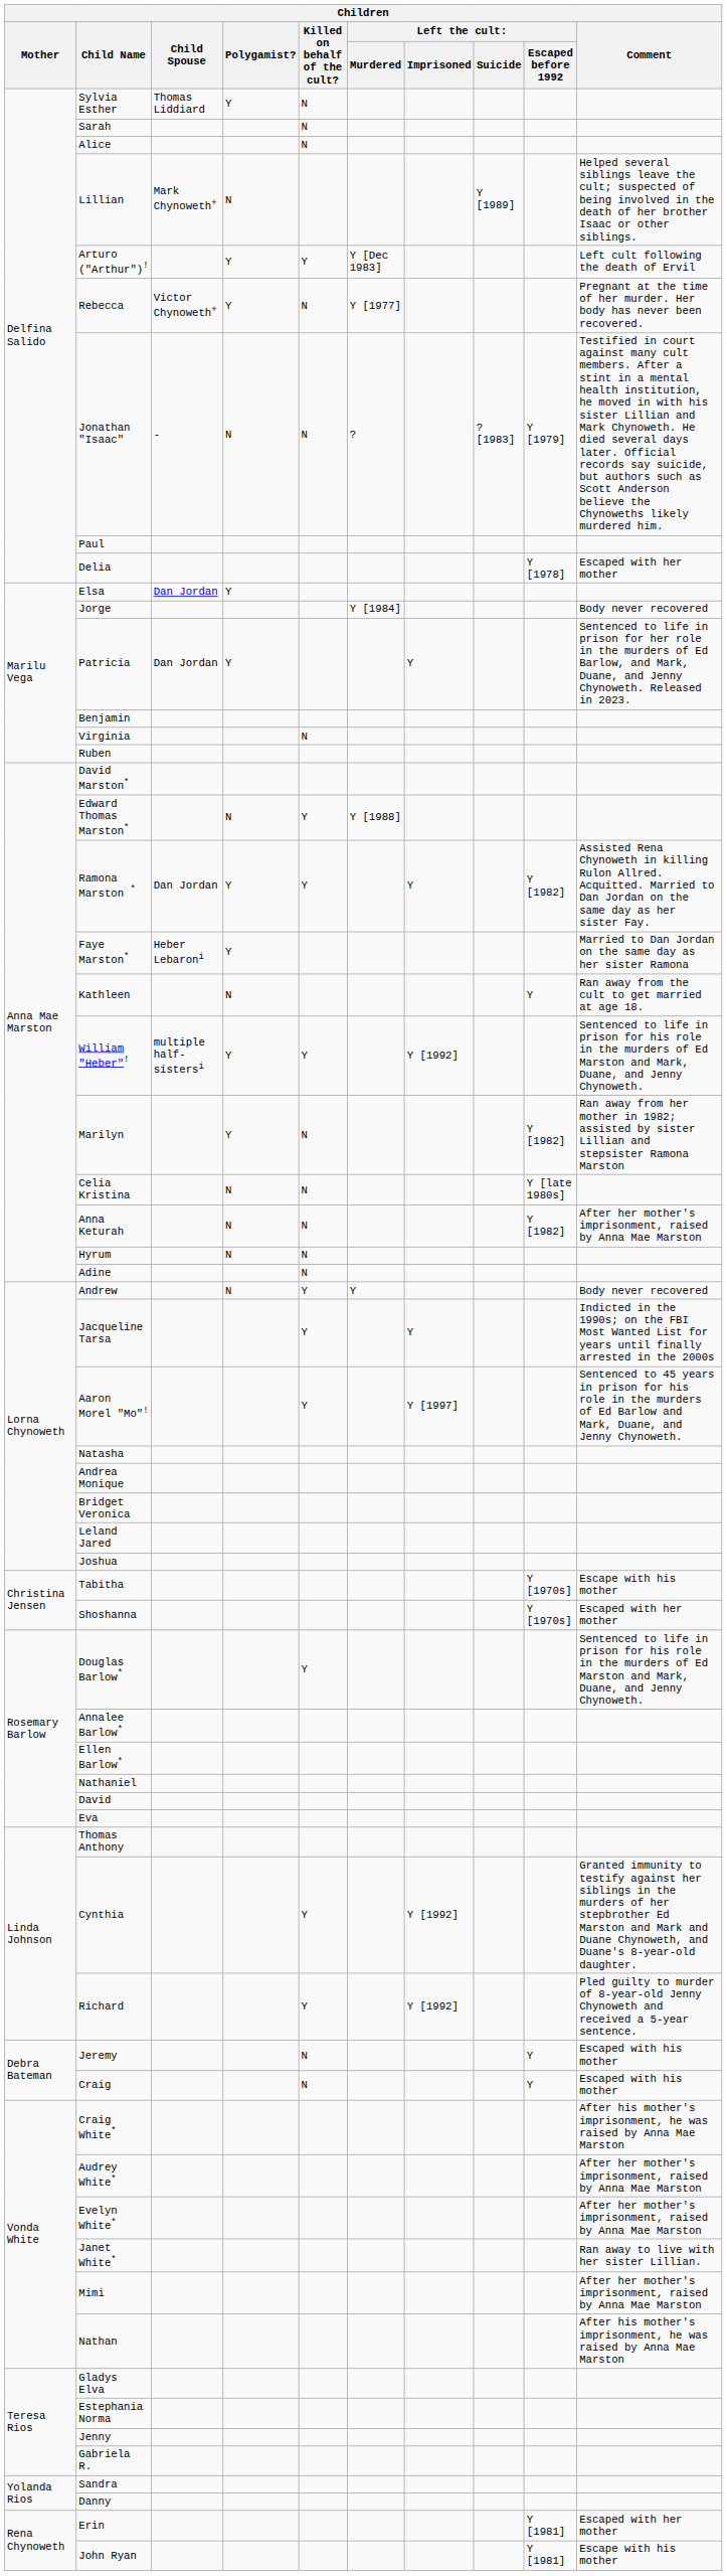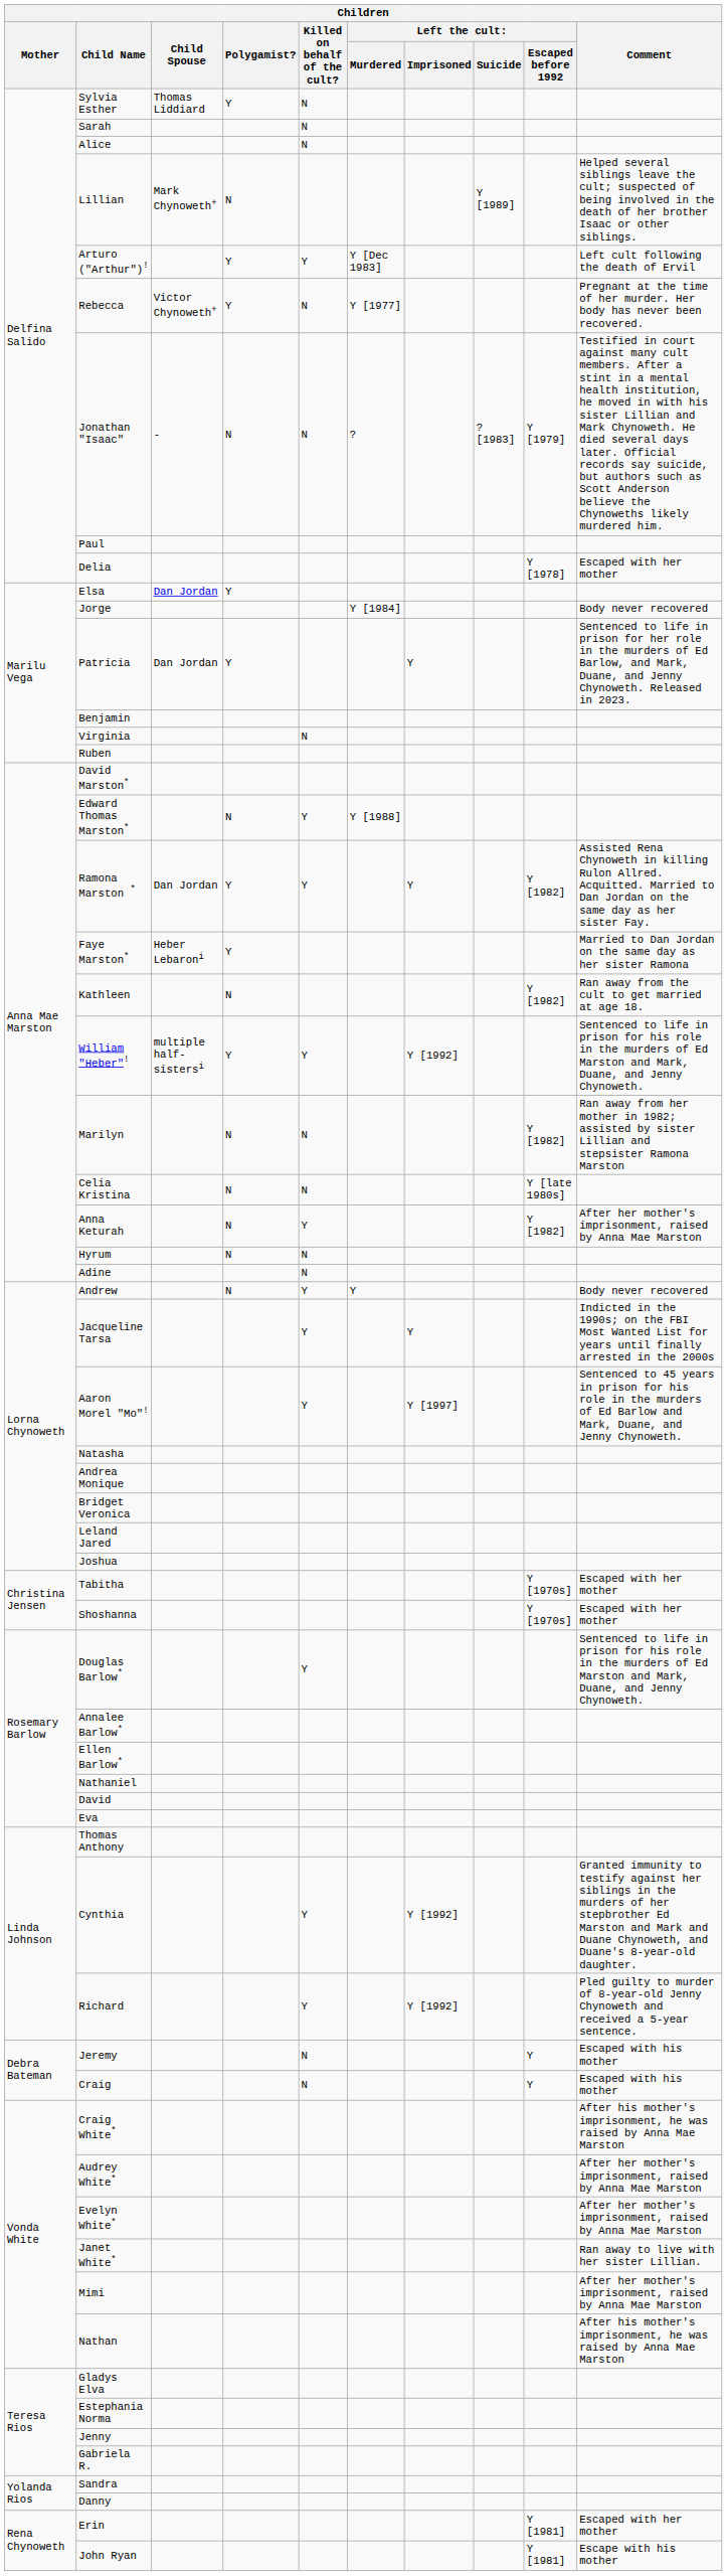 <table class=wikitable>
 <tr>
 <th colspan="10" valign="center">Children</th>
 </tr>
 <tr>
 <th rowspan="2" width="10%">Mother</th>
 <th rowspan = "2" width="10%">Child Name</th>
 <th rowspan="2" width= "10%">Child Spouse</th>
 <th rowspan="2">Polygamist?</th>
 <th rowspan="2">Killed on behalf of the cult?</th>
 <th colspan="4">Left the cult:</th>
 <th rowspan="2">Comment</th>
 </tr>
 <tr>
 <th>Murdered</th>
 <th>Imprisoned</th>
 <th>Suicide</th>
 <th>Escaped before 1992</th>
 </tr>
 <tr>
 <td rowspan="9">Delfina Salido</td>
 <td>Sylvia Esther</td>
 <td>Thomas Liddiard</td>
 <td>Y</td>
 <td>N</td>
 <td></td>
 <td></td>
 <td></td>
 <td></td>
 <td></td>
 </tr>
 <tr>
 <td>Sarah</td>
 <td></td>
 <td></td>
 <td>N</td>
 <td></td>
 <td></td>
 <td></td>
 <td></td>
 <td></td>
 </tr>
 <tr>
 <td>Alice</td>
 <td></td>
 <td></td>
 <td>N</td>
 <td></td>
 <td></td>
 <td></td>
 <td></td>
 <td></td>
 </tr>
 <tr>
 <td>Lillian</td>
 <td>Mark Chynoweth<sup>+</sup></td>
 <td>N</td>
 <td></td>
 <td></td>
 <td></td>
 <td>Y [1989]</td>
 <td></td>
 <td>Helped several siblings leave the cult; suspected of being involved in the death of her brother Isaac or other siblings.</td>
 </tr>
 <tr>
 <td>Arturo ("Arthur")<sup>!</sup></td>
 <td></td>
 <td>Y</td>
 <td>Y</td>
 <td>Y [Dec 1983]</td>
 <td></td>
 <td></td>
 <td></td>
 <td>Left cult following the death of Ervil</td>
 </tr>
 <tr>
 <td>Rebecca</td>
 <td>Victor Chynoweth<sup>+</sup></td>
 <td>Y</td>
 <td>N</td>
 <td>Y [1977]</td>
 <td></td>
 <td></td>
 <td></td>
 <td>Pregnant at the time of her murder. Her body has never been recovered.</td>
 </tr>
 <tr>
 <td>Jonathan "Isaac"</td>
 <td>-</td>
 <td>N</td>
 <td>N</td>
 <td>?</td>
 <td></td>
 <td>? [1983]</td>
 <td>Y [1979]</td>
 <td>Testified in court against many cult members. After a stint in a mental health institution, he moved in with his sister Lillian and Mark Chynoweth. He died several days later. Official records say suicide, but authors such as Scott Anderson believe the Chynoweths likely murdered him.</td>
 </tr>
 <tr>
 <td>Paul</td>
 <td></td>
 <td></td>
 <td></td>
 <td></td>
 <td></td>
 <td></td>
 <td></td>
 <td></td>
 </tr>
 <tr>
 <td>Delia</td>
 <td></td>
 <td></td>
 <td></td>
 <td></td>
 <td></td>
 <td></td>
 <td>Y [1978]</td>
 <td>Escaped with her mother</td>
 </tr>
 <tr>
 <td rowspan="6">Marilu Vega</td>
 <td>Elsa</td>
 <td><a href='#'>Dan Jordan</a></td>
 <td>Y</td>
 <td></td>
 <td></td>
 <td></td>
 <td></td>
 <td></td>
 <td></td>
 </tr>
 <tr>
 <td>Jorge</td>
 <td></td>
 <td></td>
 <td></td>
 <td>Y [1984]</td>
 <td></td>
 <td></td>
 <td></td>
 <td>Body never recovered</td>
 </tr>
 <tr>
 <td>Patricia</td>
 <td>Dan Jordan</td>
 <td>Y</td>
 <td></td>
 <td></td>
 <td>Y</td>
 <td></td>
 <td></td>
 <td>Sentenced to life in prison for her role in the murders of Ed Barlow, and Mark, Duane, and Jenny Chynoweth. Released in 2023.</td>
 </tr>
 <tr>
 <td>Benjamin</td>
 <td></td>
 <td></td>
 <td></td>
 <td></td>
 <td></td>
 <td></td>
 <td></td>
 <td></td>
 </tr>
 <tr>
 <td>Virginia</td>
 <td></td>
 <td></td>
 <td>N</td>
 <td></td>
 <td></td>
 <td></td>
 <td></td>
 <td></td>
 </tr>
 <tr>
 <td>Ruben</td>
 <td></td>
 <td></td>
 <td></td>
 <td></td>
 <td></td>
 <td></td>
 <td></td>
 <td></td>
 </tr>
 <tr>
 <td rowspan=11>Anna Mae Marston</td>
 <td>David Marston<sup>*</sup></td>
 <td></td>
 <td></td>
 <td></td>
 <td></td>
 <td></td>
 <td></td>
 <td></td>
 <td></td>
 </tr>
 <tr>
 <td>Edward Thomas Marston<sup>*</sup></td>
 <td></td>
 <td>N</td>
 <td>Y</td>
 <td>Y [1988]</td>
 <td></td>
 <td></td>
 <td></td>
 <td></td>
 </tr>
 <tr>
 <td>Ramona Marston <sup>*</sup></td>
 <td>Dan Jordan</td>
 <td>Y</td>
 <td>Y</td>
 <td></td>
 <td>Y</td>
 <td></td>
 <td>Y [1982]</td>
 <td>Assisted Rena Chynoweth in killing Rulon Allred. Acquitted. Married to Dan Jordan on the same day as her sister Fay.</td>
 </tr>
 <tr>
 <td>Faye Marston<sup>*</sup></td>
 <td>Heber Lebaron<sup>i</sup></td>
 <td>Y</td>
 <td></td>
 <td></td>
 <td></td>
 <td></td>
 <td></td>
 <td>Married to Dan Jordan on the same day as her sister Ramona</td>
 </tr>
 <tr>
 <td>Kathleen</td>
 <td></td>
 <td>N</td>
 <td></td>
 <td></td>
 <td></td>
 <td></td>
-<td>Y</td>
+<td>Y [1982]</td>
 <td>Ran away from the cult to get married at age 18.</td>
 </tr>
 <tr>
 <td><a href='#'>William "Heber"</a><sup>!</sup></td>
 <td>multiple half-sisters<sup>i</sup></td>
 <td>Y</td>
 <td>Y</td>
 <td></td>
 <td>Y [1992]</td>
 <td></td>
 <td></td>
 <td>Sentenced to life in prison for his role in the murders of Ed Marston and Mark, Duane, and Jenny Chynoweth.</td>
 </tr>
 <tr>
 <td>Marilyn</td>
 <td></td>
-<td>Y</td>
+<td>N</td>
 <td>N</td>
 <td></td>
 <td></td>
 <td></td>
 <td>Y [1982]</td>
 <td>Ran away from her mother in 1982; assisted by sister Lillian and stepsister Ramona Marston</td>
 </tr>
 <tr>
 <td>Celia Kristina</td>
 <td></td>
 <td>N</td>
 <td>N</td>
 <td></td>
 <td></td>
 <td></td>
 <td>Y [late 1980s]</td>
 <td></td>
 </tr>
 <tr>
 <td>Anna Keturah</td>
 <td></td>
 <td>N</td>
-<td>N</td>
+<td>Y</td>
 <td></td>
 <td></td>
 <td></td>
 <td>Y [1982]</td>
 <td>After her mother's imprisonment, raised by Anna Mae Marston</td>
 </tr>
 <tr>
 <td>Hyrum</td>
 <td></td>
 <td>N</td>
 <td>N</td>
 <td></td>
 <td></td>
 <td></td>
 <td></td>
 <td></td>
 </tr>
 <tr>
 <td>Adine</td>
 <td></td>
 <td></td>
 <td>N</td>
 <td></td>
 <td></td>
 <td></td>
 <td></td>
 <td></td>
 </tr>
 <tr>
 <td rowspan="8">Lorna Chynoweth</td>
 <td>Andrew</td>
 <td></td>
 <td>N</td>
 <td>Y</td>
 <td>Y</td>
 <td></td>
 <td></td>
 <td></td>
 <td>Body never recovered</td>
 </tr>
 <tr>
 <td>Jacqueline Tarsa</td>
 <td></td>
 <td></td>
 <td>Y</td>
 <td></td>
 <td>Y</td>
 <td></td>
 <td></td>
 <td>Indicted in the 1990s; on the FBI Most Wanted List for years until finally arrested in the 2000s</td>
 </tr>
 <tr>
 <td>Aaron Morel "Mo"<sup>!</sup></td>
 <td></td>
 <td></td>
 <td>Y</td>
 <td></td>
 <td>Y [1997]</td>
 <td></td>
 <td></td>
 <td>Sentenced to 45 years in prison for his role in the murders of Ed Barlow and Mark, Duane, and Jenny Chynoweth.</td>
 </tr>
 <tr>
 <td>Natasha</td>
 <td></td>
 <td></td>
 <td></td>
 <td></td>
 <td></td>
 <td></td>
 <td></td>
 <td></td>
 </tr>
 <tr>
 <td>Andrea Monique</td>
 <td></td>
 <td></td>
 <td></td>
 <td></td>
 <td></td>
 <td></td>
 <td></td>
 <td></td>
 </tr>
 <tr>
 <td>Bridget Veronica</td>
 <td></td>
 <td></td>
 <td></td>
 <td></td>
 <td></td>
 <td></td>
 <td></td>
 <td></td>
 </tr>
 <tr>
 <td>Leland Jared</td>
 <td></td>
 <td></td>
 <td></td>
 <td></td>
 <td></td>
 <td></td>
 <td></td>
 <td></td>
 </tr>
 <tr>
 <td>Joshua</td>
 <td></td>
 <td></td>
 <td></td>
 <td></td>
 <td></td>
 <td></td>
 <td></td>
 <td></td>
 </tr>
 <tr>
 <td rowspan="2">Christina Jensen</td>
 <td>Tabitha</td>
 <td></td>
 <td></td>
 <td></td>
 <td></td>
 <td></td>
 <td></td>
 <td>Y [1970s]</td>
-<td>Escape with his mother</td>
+<td>Escaped with her mother</td>
 </tr>
 <tr>
 <td>Shoshanna</td>
 <td></td>
 <td></td>
 <td></td>
 <td></td>
 <td></td>
 <td></td>
 <td>Y [1970s]</td>
 <td>Escaped with her mother</td>
 </tr>
 <tr>
 <td rowspan="6">Rosemary Barlow</td>
 <td>Douglas Barlow<sup>*</sup></td>
 <td></td>
 <td></td>
 <td>Y</td>
 <td></td>
 <td></td>
 <td></td>
 <td></td>
 <td>Sentenced to life in prison for his role in the murders of Ed Marston and Mark, Duane, and Jenny Chynoweth.</td>
 </tr>
 <tr>
 <td>Annalee Barlow<sup>*</sup></td>
 <td></td>
 <td></td>
 <td></td>
 <td></td>
 <td></td>
 <td></td>
 <td></td>
 <td></td>
 </tr>
 <tr>
 <td>Ellen Barlow<sup>*</sup></td>
 <td></td>
 <td></td>
 <td></td>
 <td></td>
 <td></td>
 <td></td>
 <td></td>
 <td></td>
 </tr>
 <tr>
 <td>Nathaniel</td>
 <td></td>
 <td></td>
 <td></td>
 <td></td>
 <td></td>
 <td></td>
 <td></td>
 <td></td>
 </tr>
 <tr>
 <td>David</td>
 <td></td>
 <td></td>
 <td></td>
 <td></td>
 <td></td>
 <td></td>
 <td></td>
 <td></td>
 </tr>
 <tr>
 <td>Eva</td>
 <td></td>
 <td></td>
 <td></td>
 <td></td>
 <td></td>
 <td></td>
 <td></td>
 <td></td>
 </tr>
 <tr>
 <td rowspan="3">Linda Johnson</td>
 <td>Thomas Anthony</td>
 <td></td>
 <td></td>
 <td></td>
 <td></td>
 <td></td>
 <td></td>
 <td></td>
 <td></td>
 </tr>
 <tr>
 <td>Cynthia</td>
 <td></td>
 <td></td>
 <td>Y</td>
 <td></td>
 <td>Y [1992]</td>
 <td></td>
 <td></td>
 <td>Granted immunity to testify against her siblings in the murders of her stepbrother Ed Marston and Mark and Duane Chynoweth, and Duane's 8-year-old daughter.</td>
 </tr>
 <tr>
 <td>Richard</td>
 <td></td>
 <td></td>
 <td>Y</td>
 <td></td>
 <td>Y [1992]</td>
 <td></td>
 <td></td>
 <td>Pled guilty to murder of 8-year-old Jenny Chynoweth and received a 5-year sentence.</td>
 </tr>
 <tr>
 <td rowspan="2">Debra Bateman</td>
 <td>Jeremy</td>
 <td></td>
 <td></td>
 <td>N</td>
 <td></td>
 <td></td>
 <td></td>
 <td>Y</td>
 <td>Escaped with his mother</td>
 </tr>
 <tr>
 <td>Craig</td>
 <td></td>
 <td></td>
 <td>N</td>
 <td></td>
 <td></td>
 <td></td>
 <td>Y</td>
 <td>Escaped with his mother</td>
 </tr>
 <tr>
 <td rowspan="6">Vonda White</td>
 <td>Craig White<sup>*</sup></td>
 <td></td>
 <td></td>
 <td></td>
 <td></td>
 <td></td>
 <td></td>
 <td></td>
 <td>After his mother's imprisonment, he was raised by Anna Mae Marston</td>
 </tr>
 <tr>
 <td>Audrey White<sup>*</sup></td>
 <td></td>
 <td></td>
 <td></td>
 <td></td>
 <td></td>
 <td></td>
 <td></td>
 <td>After her mother's imprisonment, raised by Anna Mae Marston</td>
 </tr>
 <tr>
 <td>Evelyn White<sup>*</sup></td>
 <td></td>
 <td></td>
 <td></td>
 <td></td>
 <td></td>
 <td></td>
 <td></td>
 <td>After her mother's imprisonment, raised by Anna Mae Marston</td>
 </tr>
 <tr>
 <td>Janet White<sup>*</sup></td>
 <td></td>
 <td></td>
 <td></td>
 <td></td>
 <td></td>
 <td></td>
 <td></td>
 <td>Ran away to live with her sister Lillian.</td>
 </tr>
 <tr>
 <td>Mimi</td>
 <td></td>
 <td></td>
 <td></td>
 <td></td>
 <td></td>
 <td></td>
 <td></td>
 <td>After her mother's imprisonment, raised by Anna Mae Marston</td>
 </tr>
 <tr>
 <td>Nathan</td>
 <td></td>
 <td></td>
 <td></td>
 <td></td>
 <td></td>
 <td></td>
 <td></td>
 <td>After his mother's imprisonment, he was raised by Anna Mae Marston</td>
 </tr>
 <tr>
 <td rowspan="4">Teresa Rios</td>
 <td>Gladys Elva</td>
 <td></td>
 <td></td>
 <td></td>
 <td></td>
 <td></td>
 <td></td>
 <td></td>
 <td></td>
 </tr>
 <tr>
 <td>Estephania Norma</td>
 <td></td>
 <td></td>
 <td></td>
 <td></td>
 <td></td>
 <td></td>
 <td></td>
 <td></td>
 </tr>
 <tr>
 <td>Jenny</td>
 <td></td>
 <td></td>
 <td></td>
 <td></td>
 <td></td>
 <td></td>
 <td></td>
 <td></td>
 </tr>
 <tr>
 <td>Gabriela R.</td>
 <td></td>
 <td></td>
 <td></td>
 <td></td>
 <td></td>
 <td></td>
 <td></td>
 <td></td>
 </tr>
 <tr>
 <td rowspan="2">Yolanda Rios</td>
 <td>Sandra</td>
 <td></td>
 <td></td>
 <td></td>
 <td></td>
 <td></td>
 <td></td>
 <td></td>
 <td></td>
 </tr>
 <tr>
 <td>Danny</td>
 <td></td>
 <td></td>
 <td></td>
 <td></td>
 <td></td>
 <td></td>
 <td></td>
 <td></td>
 </tr>
 <tr>
 <td rowspan="2">Rena Chynoweth</td>
 <td>Erin</td>
 <td></td>
 <td></td>
 <td></td>
 <td></td>
 <td></td>
 <td></td>
 <td>Y [1981]</td>
 <td>Escaped with her mother</td>
 </tr>
 <tr>
 <td>John Ryan</td>
 <td></td>
 <td></td>
 <td></td>
 <td></td>
 <td></td>
 <td></td>
 <td>Y [1981]</td>
 <td>Escape with his mother</td>
 </tr>
 </table>
